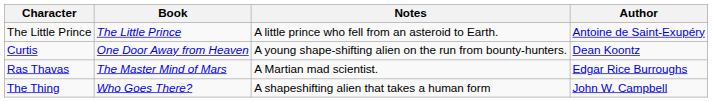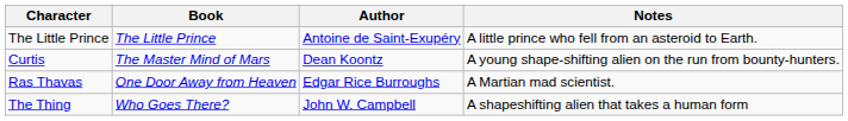 <table class="wikitable sortable">
 <tr>
 <th>Character</th>
 <th>Book</th>
+<th>Author</th>
 <th>Notes</th>
-<th>Author</th>
 </tr>
 <tr>
 <td>The Little Prince</td>
 <td><em><a href='#'>The Little Prince</a></em></td>
+<td><a href='#'>Antoine de Saint-Exupéry</a></td>
 <td>A little prince who fell from an asteroid to Earth.</td>
-<td><a href='#'>Antoine de Saint-Exupéry</a></td>
 </tr>
 <tr>
 <td><a href='#'>Curtis</a></td>
-<td><em><a href='#'>One Door Away from Heaven</a></em></td>
+<td><em><a href='#'>The Master Mind of Mars</a></em></td>
+<td><a href='#'>Dean Koontz</a></td>
 <td>A young shape-shifting alien on the run from bounty-hunters.</td>
-<td><a href='#'>Dean Koontz</a></td>
 </tr>
 <tr>
 <td><a href='#'>Ras Thavas</a></td>
-<td><em><a href='#'>The Master Mind of Mars</a></em></td>
+<td><em><a href='#'>One Door Away from Heaven</a></em></td>
+<td><a href='#'>Edgar Rice Burroughs</a></td>
 <td>A Martian mad scientist.</td>
-<td><a href='#'>Edgar Rice Burroughs</a></td>
 </tr>
 <tr>
 <td><a href='#'>The Thing</a></td>
 <td><em><a href='#'>Who Goes There?</a></em></td>
+<td><a href='#'>John W. Campbell</a></td>
 <td>A shapeshifting alien that takes a human form</td>
-<td><a href='#'>John W. Campbell</a></td>
 </tr>
 </table>
